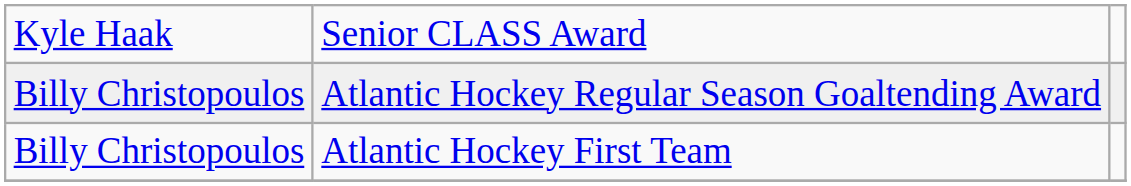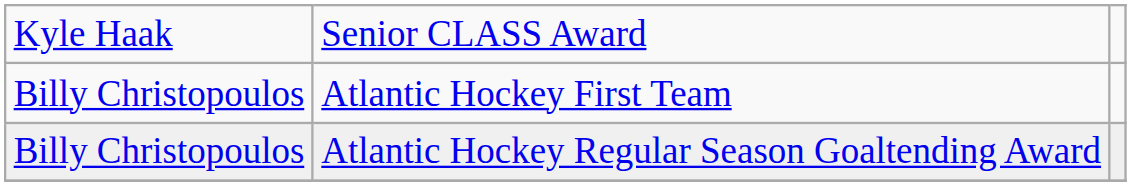 <table class="wikitable">
 <tr>
 <td><a href='#'>Kyle Haak</a></td>
 <td><a href='#'>Senior CLASS Award</a></td>
+<td></td>
+</tr>
+<tr>
+<td><a href='#'>Billy Christopoulos</a></td>
+<td><a href='#'>Atlantic Hockey First Team</a></td>
 <td></td>
 </tr>
 <tr bgcolor=f0f0f0>
 <td><a href='#'>Billy Christopoulos</a></td>
 <td><a href='#'>Atlantic Hockey Regular Season Goaltending Award</a></td>
 <td></td>
 </tr>
 <tr>
-<td><a href='#'>Billy Christopoulos</a></td>
-<td><a href='#'>Atlantic Hockey First Team</a></td>
-<td></td>
-</tr>
-<tr>
 </tr>
 </table>
